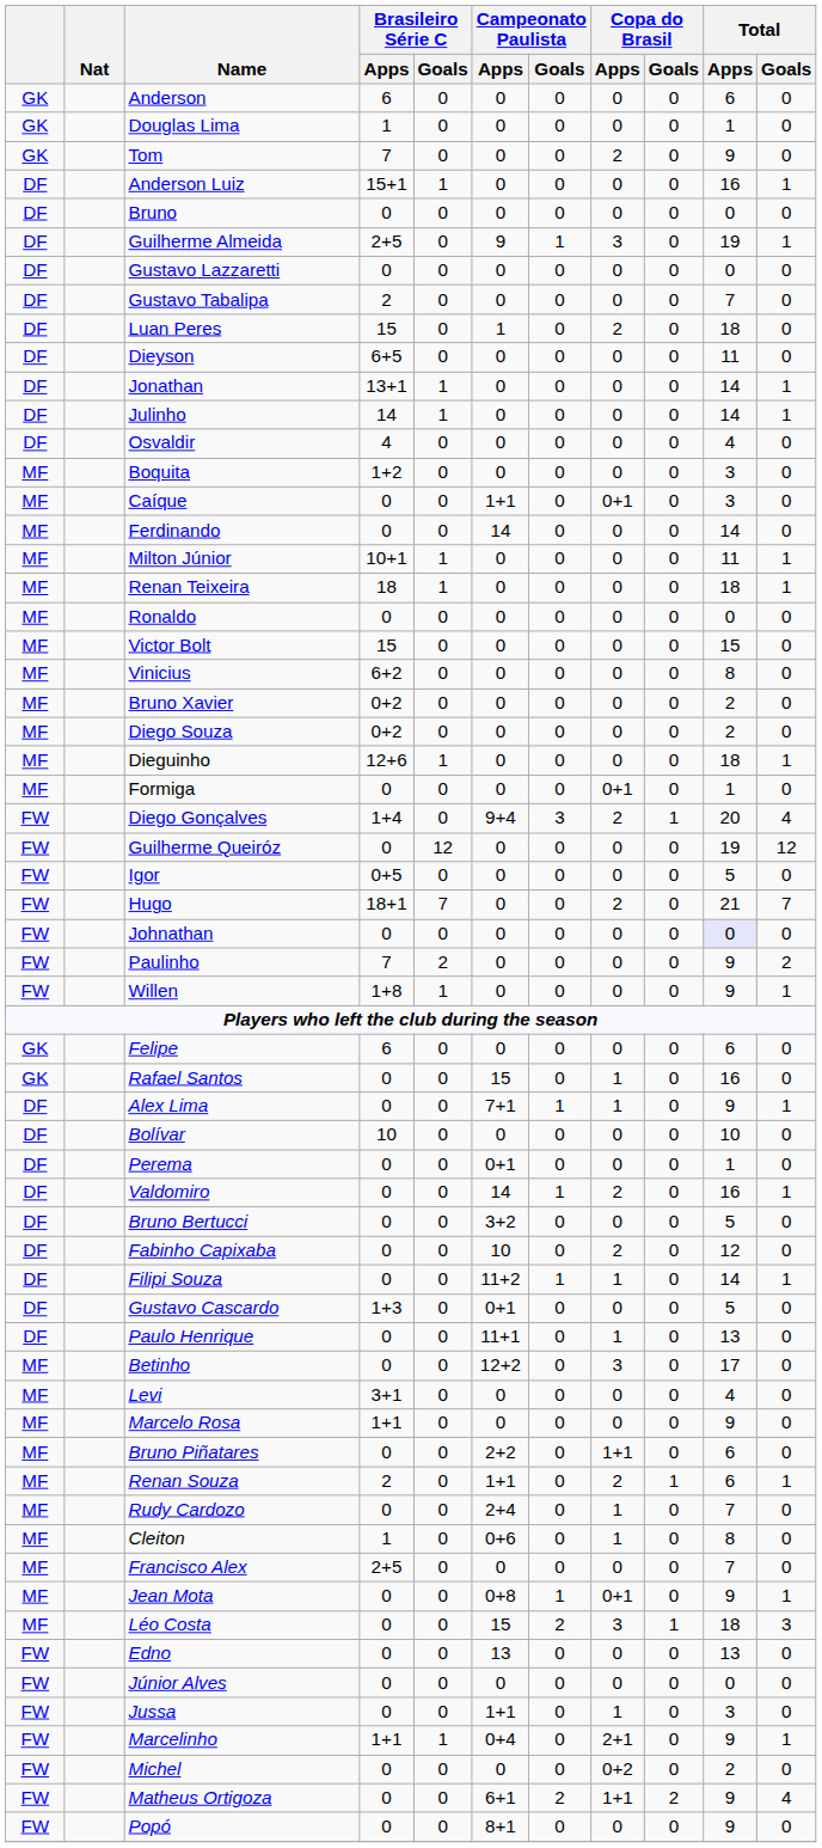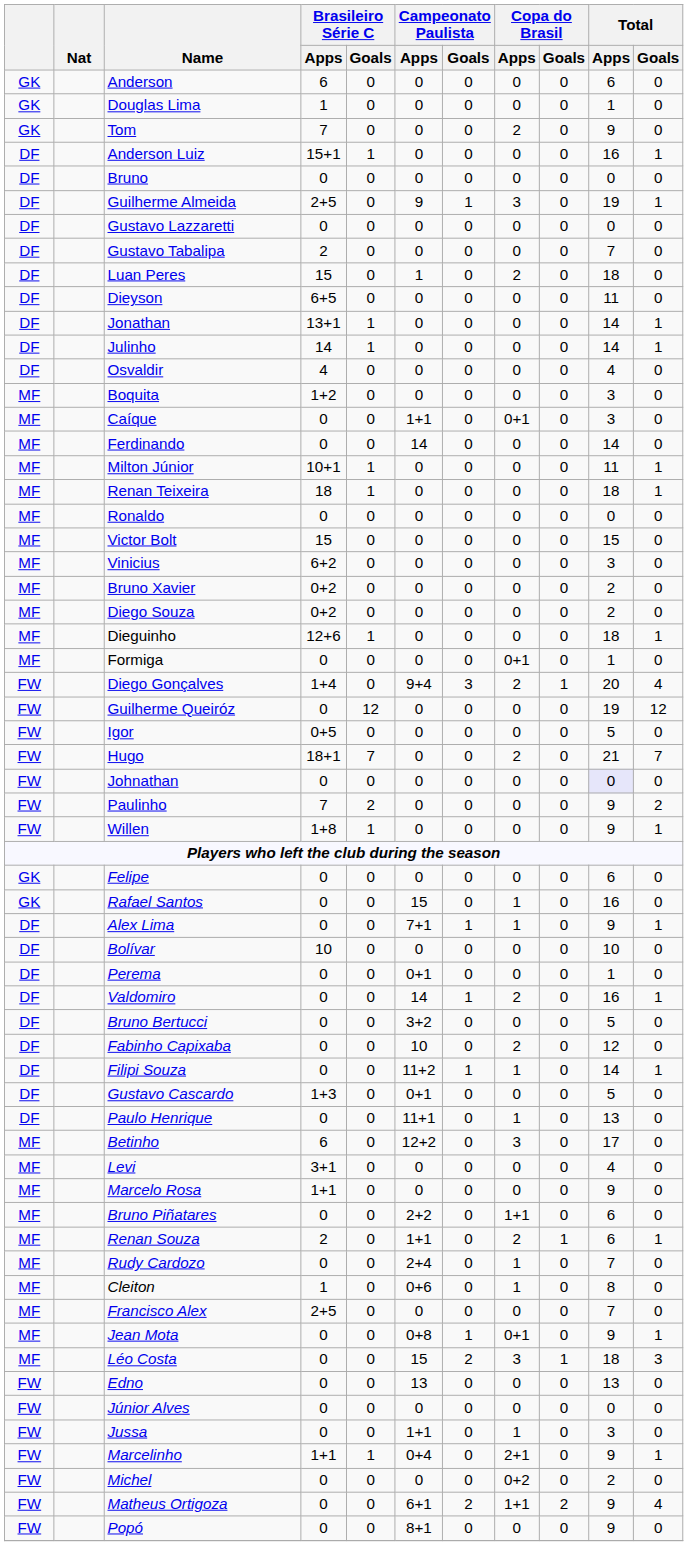 <table class="wikitable sortable" style="text-align:center;">
 <tr>
 <th rowspan="2" width="45" valign="bottom"></th>
 <th rowspan="2" width="45" valign="bottom">Nat</th>
 <th rowspan="2" width="200" valign="bottom">Name</th>
 <th colspan="2" width="85"><a href='#'>Brasileiro Série C</a></th>
 <th colspan="2" width="85"><a href='#'>Campeonato Paulista</a></th>
 <th colspan="2" width="85"><a href='#'>Copa do Brasil</a></th>
 <th colspan="2" width="85">Total</th>
 </tr>
 <tr>
 <th>Apps</th>
 <th>Goals</th>
 <th>Apps</th>
 <th>Goals</th>
 <th>Apps</th>
 <th>Goals</th>
 <th>Apps</th>
 <th>Goals</th>
 </tr>
 <tr>
 <td><a href='#'>GK</a></td>
 <td></td>
 <td align=left><a href='#'>Anderson</a></td>
 <td>6</td>
 <td>0</td>
 <td>0</td>
 <td>0</td>
 <td>0</td>
 <td>0</td>
 <td>6</td>
 <td>0</td>
 </tr>
 <tr>
 <td><a href='#'>GK</a></td>
 <td></td>
 <td align=left><a href='#'>Douglas Lima</a></td>
 <td>1</td>
 <td>0</td>
 <td>0</td>
 <td>0</td>
 <td>0</td>
 <td>0</td>
 <td>1</td>
 <td>0</td>
 </tr>
 <tr>
 <td><a href='#'>GK</a></td>
 <td></td>
 <td align=left><a href='#'>Tom</a></td>
 <td>7</td>
 <td>0</td>
 <td>0</td>
 <td>0</td>
 <td>2</td>
 <td>0</td>
 <td>9</td>
 <td>0</td>
 </tr>
 <tr>
 <td><a href='#'>DF</a></td>
 <td></td>
 <td align=left><a href='#'>Anderson Luiz</a></td>
 <td>15+1</td>
 <td>1</td>
 <td>0</td>
 <td>0</td>
 <td>0</td>
 <td>0</td>
 <td>16</td>
 <td>1</td>
 </tr>
 <tr>
 <td><a href='#'>DF</a></td>
 <td></td>
 <td align=left><a href='#'>Bruno</a></td>
 <td>0</td>
 <td>0</td>
 <td>0</td>
 <td>0</td>
 <td>0</td>
 <td>0</td>
 <td>0</td>
 <td>0</td>
 </tr>
 <tr>
 <td><a href='#'>DF</a></td>
 <td></td>
 <td align=left><a href='#'>Guilherme Almeida</a></td>
 <td>2+5</td>
 <td>0</td>
 <td>9</td>
 <td>1</td>
 <td>3</td>
 <td>0</td>
 <td>19</td>
 <td>1</td>
 </tr>
 <tr>
 <td><a href='#'>DF</a></td>
 <td></td>
 <td align=left><a href='#'>Gustavo Lazzaretti</a></td>
 <td>0</td>
 <td>0</td>
 <td>0</td>
 <td>0</td>
 <td>0</td>
 <td>0</td>
 <td>0</td>
 <td>0</td>
 </tr>
 <tr>
 <td><a href='#'>DF</a></td>
 <td></td>
 <td align=left><a href='#'>Gustavo Tabalipa</a></td>
 <td>2</td>
 <td>0</td>
 <td>0</td>
 <td>0</td>
 <td>0</td>
 <td>0</td>
 <td>7</td>
 <td>0</td>
 </tr>
 <tr>
 <td><a href='#'>DF</a></td>
 <td></td>
 <td align=left><a href='#'>Luan Peres</a></td>
 <td>15</td>
 <td>0</td>
 <td>1</td>
 <td>0</td>
 <td>2</td>
 <td>0</td>
 <td>18</td>
 <td>0</td>
 </tr>
 <tr>
 <td><a href='#'>DF</a></td>
 <td></td>
 <td align=left><a href='#'>Dieyson</a></td>
 <td>6+5</td>
 <td>0</td>
 <td>0</td>
 <td>0</td>
 <td>0</td>
 <td>0</td>
 <td>11</td>
 <td>0</td>
 </tr>
 <tr>
 <td><a href='#'>DF</a></td>
 <td></td>
 <td align=left><a href='#'>Jonathan</a></td>
 <td>13+1</td>
 <td>1</td>
 <td>0</td>
 <td>0</td>
 <td>0</td>
 <td>0</td>
 <td>14</td>
 <td>1</td>
 </tr>
 <tr>
 <td><a href='#'>DF</a></td>
 <td></td>
 <td align=left><a href='#'>Julinho</a></td>
 <td>14</td>
 <td>1</td>
 <td>0</td>
 <td>0</td>
 <td>0</td>
 <td>0</td>
 <td>14</td>
 <td>1</td>
 </tr>
 <tr>
 <td><a href='#'>DF</a></td>
 <td></td>
 <td align=left><a href='#'>Osvaldir</a></td>
 <td>4</td>
 <td>0</td>
 <td>0</td>
 <td>0</td>
 <td>0</td>
 <td>0</td>
 <td>4</td>
 <td>0</td>
 </tr>
 <tr>
 <td><a href='#'>MF</a></td>
 <td></td>
 <td align=left><a href='#'>Boquita</a></td>
 <td>1+2</td>
 <td>0</td>
 <td>0</td>
 <td>0</td>
 <td>0</td>
 <td>0</td>
 <td>3</td>
 <td>0</td>
 </tr>
 <tr>
 <td><a href='#'>MF</a></td>
 <td></td>
 <td align=left><a href='#'>Caíque</a></td>
 <td>0</td>
 <td>0</td>
 <td>1+1</td>
 <td>0</td>
 <td>0+1</td>
 <td>0</td>
 <td>3</td>
 <td>0</td>
 </tr>
 <tr>
 <td><a href='#'>MF</a></td>
 <td></td>
 <td align=left><a href='#'>Ferdinando</a></td>
 <td>0</td>
 <td>0</td>
 <td>14</td>
 <td>0</td>
 <td>0</td>
 <td>0</td>
 <td>14</td>
 <td>0</td>
 </tr>
 <tr>
 <td><a href='#'>MF</a></td>
 <td></td>
 <td align=left><a href='#'>Milton Júnior</a></td>
 <td>10+1</td>
 <td>1</td>
 <td>0</td>
 <td>0</td>
 <td>0</td>
 <td>0</td>
 <td>11</td>
 <td>1</td>
 </tr>
 <tr>
 <td><a href='#'>MF</a></td>
 <td></td>
 <td align=left><a href='#'>Renan Teixeira</a></td>
 <td>18</td>
 <td>1</td>
 <td>0</td>
 <td>0</td>
 <td>0</td>
 <td>0</td>
 <td>18</td>
 <td>1</td>
 </tr>
 <tr>
 <td><a href='#'>MF</a></td>
 <td></td>
 <td align=left><a href='#'>Ronaldo</a></td>
 <td>0</td>
 <td>0</td>
 <td>0</td>
 <td>0</td>
 <td>0</td>
 <td>0</td>
 <td>0</td>
 <td>0</td>
 </tr>
 <tr>
 <td><a href='#'>MF</a></td>
 <td></td>
 <td align=left><a href='#'>Victor Bolt</a></td>
 <td>15</td>
 <td>0</td>
 <td>0</td>
 <td>0</td>
 <td>0</td>
 <td>0</td>
 <td>15</td>
 <td>0</td>
 </tr>
 <tr>
 <td><a href='#'>MF</a></td>
 <td></td>
 <td align=left><a href='#'>Vinicius</a></td>
 <td>6+2</td>
 <td>0</td>
 <td>0</td>
 <td>0</td>
 <td>0</td>
 <td>0</td>
-<td>8</td>
+<td>3</td>
 <td>0</td>
 </tr>
 <tr>
 <td><a href='#'>MF</a></td>
 <td></td>
 <td align=left><a href='#'>Bruno Xavier</a></td>
 <td>0+2</td>
 <td>0</td>
 <td>0</td>
 <td>0</td>
 <td>0</td>
 <td>0</td>
 <td>2</td>
 <td>0</td>
 </tr>
 <tr>
 <td><a href='#'>MF</a></td>
 <td></td>
 <td align=left><a href='#'>Diego Souza</a></td>
 <td>0+2</td>
 <td>0</td>
 <td>0</td>
 <td>0</td>
 <td>0</td>
 <td>0</td>
 <td>2</td>
 <td>0</td>
 </tr>
 <tr>
 <td><a href='#'>MF</a></td>
 <td></td>
 <td align=left>Dieguinho</td>
 <td>12+6</td>
 <td>1</td>
 <td>0</td>
 <td>0</td>
 <td>0</td>
 <td>0</td>
 <td>18</td>
 <td>1</td>
 </tr>
 <tr>
 <td><a href='#'>MF</a></td>
 <td></td>
 <td align=left>Formiga</td>
 <td>0</td>
 <td>0</td>
 <td>0</td>
 <td>0</td>
 <td>0+1</td>
 <td>0</td>
 <td>1</td>
 <td>0</td>
 </tr>
 <tr>
 <td><a href='#'>FW</a></td>
 <td></td>
 <td align=left><a href='#'>Diego Gonçalves</a></td>
 <td>1+4</td>
 <td>0</td>
 <td>9+4</td>
 <td>3</td>
 <td>2</td>
 <td>1</td>
 <td>20</td>
 <td>4</td>
 </tr>
 <tr>
 <td><a href='#'>FW</a></td>
 <td></td>
 <td align=left><a href='#'>Guilherme Queiróz</a></td>
 <td>0</td>
 <td>12</td>
 <td>0</td>
 <td>0</td>
 <td>0</td>
 <td>0</td>
 <td>19</td>
 <td>12</td>
 </tr>
 <tr>
 <td><a href='#'>FW</a></td>
 <td></td>
 <td align=left><a href='#'>Igor</a></td>
 <td>0+5</td>
 <td>0</td>
 <td>0</td>
 <td>0</td>
 <td>0</td>
 <td>0</td>
 <td>5</td>
 <td>0</td>
 </tr>
 <tr>
 <td><a href='#'>FW</a></td>
 <td></td>
 <td align=left><a href='#'>Hugo</a></td>
 <td>18+1</td>
 <td>7</td>
 <td>0</td>
 <td>0</td>
 <td>2</td>
 <td>0</td>
 <td>21</td>
 <td>7</td>
 </tr>
 <tr>
 <td><a href='#'>FW</a></td>
 <td></td>
 <td align=left><a href='#'>Johnathan</a></td>
 <td>0</td>
 <td>0</td>
 <td>0</td>
 <td>0</td>
 <td>0</td>
 <td>0</td>
 <td style="background: lavender;">0</td>
 <td>0</td>
 </tr>
 <tr>
 <td><a href='#'>FW</a></td>
 <td></td>
 <td align=left><a href='#'>Paulinho</a></td>
 <td>7</td>
 <td>2</td>
 <td>0</td>
 <td>0</td>
 <td>0</td>
 <td>0</td>
 <td>9</td>
 <td>2</td>
 </tr>
 <tr>
 <td><a href='#'>FW</a></td>
 <td></td>
 <td align=left><a href='#'>Willen</a></td>
 <td>1+8</td>
 <td>1</td>
 <td>0</td>
 <td>0</td>
 <td>0</td>
 <td>0</td>
 <td>9</td>
 <td>1</td>
 </tr>
 <tr>
 <th colspan=13 style="background: #F8F8FF" align=center><em>Players who left the club during the season</em></th>
 </tr>
 <tr>
 <td><a href='#'>GK</a></td>
 <td></td>
 <td align=left><em><a href='#'>Felipe</a></em></td>
-<td>6</td>
+<td>0</td>
 <td>0</td>
 <td>0</td>
 <td>0</td>
 <td>0</td>
 <td>0</td>
 <td>6</td>
 <td>0</td>
 </tr>
 <tr>
 <td><a href='#'>GK</a></td>
 <td></td>
 <td align=left><em><a href='#'>Rafael Santos</a></em></td>
 <td>0</td>
 <td>0</td>
 <td>15</td>
 <td>0</td>
 <td>1</td>
 <td>0</td>
 <td>16</td>
 <td>0</td>
 </tr>
 <tr>
 <td><a href='#'>DF</a></td>
 <td></td>
 <td align=left><em><a href='#'>Alex Lima</a></em></td>
 <td>0</td>
 <td>0</td>
 <td>7+1</td>
 <td>1</td>
 <td>1</td>
 <td>0</td>
 <td>9</td>
 <td>1</td>
 </tr>
 <tr>
 <td><a href='#'>DF</a></td>
 <td></td>
 <td align=left><em><a href='#'>Bolívar</a></em></td>
 <td>10</td>
 <td>0</td>
 <td>0</td>
 <td>0</td>
 <td>0</td>
 <td>0</td>
 <td>10</td>
 <td>0</td>
 </tr>
 <tr>
 <td><a href='#'>DF</a></td>
 <td></td>
 <td align=left><em><a href='#'>Perema</a></em></td>
 <td>0</td>
 <td>0</td>
 <td>0+1</td>
 <td>0</td>
 <td>0</td>
 <td>0</td>
 <td>1</td>
 <td>0</td>
 </tr>
 <tr>
 <td><a href='#'>DF</a></td>
 <td></td>
 <td align=left><em><a href='#'>Valdomiro</a></em></td>
 <td>0</td>
 <td>0</td>
 <td>14</td>
 <td>1</td>
 <td>2</td>
 <td>0</td>
 <td>16</td>
 <td>1</td>
 </tr>
 <tr>
 <td><a href='#'>DF</a></td>
 <td></td>
 <td align=left><em><a href='#'>Bruno Bertucci</a></em></td>
 <td>0</td>
 <td>0</td>
 <td>3+2</td>
 <td>0</td>
 <td>0</td>
 <td>0</td>
 <td>5</td>
 <td>0</td>
 </tr>
 <tr>
 <td><a href='#'>DF</a></td>
 <td></td>
 <td align=left><em><a href='#'>Fabinho Capixaba</a></em></td>
 <td>0</td>
 <td>0</td>
 <td>10</td>
 <td>0</td>
 <td>2</td>
 <td>0</td>
 <td>12</td>
 <td>0</td>
 </tr>
 <tr>
 <td><a href='#'>DF</a></td>
 <td></td>
 <td align=left><em><a href='#'>Filipi Souza</a></em></td>
 <td>0</td>
 <td>0</td>
 <td>11+2</td>
 <td>1</td>
 <td>1</td>
 <td>0</td>
 <td>14</td>
 <td>1</td>
 </tr>
 <tr>
 <td><a href='#'>DF</a></td>
 <td></td>
 <td align=left><em><a href='#'>Gustavo Cascardo</a></em></td>
 <td>1+3</td>
 <td>0</td>
 <td>0+1</td>
 <td>0</td>
 <td>0</td>
 <td>0</td>
 <td>5</td>
 <td>0</td>
 </tr>
 <tr>
 <td><a href='#'>DF</a></td>
 <td></td>
 <td align=left><em><a href='#'>Paulo Henrique</a></em></td>
 <td>0</td>
 <td>0</td>
 <td>11+1</td>
 <td>0</td>
 <td>1</td>
 <td>0</td>
 <td>13</td>
 <td>0</td>
 </tr>
 <tr>
 <td><a href='#'>MF</a></td>
 <td></td>
 <td align=left><em><a href='#'>Betinho</a></em></td>
-<td>0</td>
+<td>6</td>
 <td>0</td>
 <td>12+2</td>
 <td>0</td>
 <td>3</td>
 <td>0</td>
 <td>17</td>
 <td>0</td>
 </tr>
 <tr>
 <td><a href='#'>MF</a></td>
 <td></td>
 <td align=left><em><a href='#'>Levi</a></em></td>
 <td>3+1</td>
 <td>0</td>
 <td>0</td>
 <td>0</td>
 <td>0</td>
 <td>0</td>
 <td>4</td>
 <td>0</td>
 </tr>
 <tr>
 <td><a href='#'>MF</a></td>
 <td></td>
 <td align=left><em><a href='#'>Marcelo Rosa</a></em></td>
 <td>1+1</td>
 <td>0</td>
 <td>0</td>
 <td>0</td>
 <td>0</td>
 <td>0</td>
 <td>9</td>
 <td>0</td>
 </tr>
 <tr>
 <td><a href='#'>MF</a></td>
 <td></td>
 <td align=left><em><a href='#'>Bruno Piñatares</a></em></td>
 <td>0</td>
 <td>0</td>
 <td>2+2</td>
 <td>0</td>
 <td>1+1</td>
 <td>0</td>
 <td>6</td>
 <td>0</td>
 </tr>
 <tr>
 <td><a href='#'>MF</a></td>
 <td></td>
 <td align=left><em><a href='#'>Renan Souza</a></em></td>
 <td>2</td>
 <td>0</td>
 <td>1+1</td>
 <td>0</td>
 <td>2</td>
 <td>1</td>
 <td>6</td>
 <td>1</td>
 </tr>
 <tr>
 <td><a href='#'>MF</a></td>
 <td></td>
 <td align=left><em><a href='#'>Rudy Cardozo</a></em></td>
 <td>0</td>
 <td>0</td>
 <td>2+4</td>
 <td>0</td>
 <td>1</td>
 <td>0</td>
 <td>7</td>
 <td>0</td>
 </tr>
 <tr>
 <td><a href='#'>MF</a></td>
 <td></td>
 <td align=left><em>Cleiton</em></td>
 <td>1</td>
 <td>0</td>
 <td>0+6</td>
 <td>0</td>
 <td>1</td>
 <td>0</td>
 <td>8</td>
 <td>0</td>
 </tr>
 <tr>
 <td><a href='#'>MF</a></td>
 <td></td>
 <td align=left><em><a href='#'>Francisco Alex</a></em></td>
 <td>2+5</td>
 <td>0</td>
 <td>0</td>
 <td>0</td>
 <td>0</td>
 <td>0</td>
 <td>7</td>
 <td>0</td>
 </tr>
 <tr>
 <td><a href='#'>MF</a></td>
 <td></td>
 <td align=left><em><a href='#'>Jean Mota</a></em></td>
 <td>0</td>
 <td>0</td>
 <td>0+8</td>
 <td>1</td>
 <td>0+1</td>
 <td>0</td>
 <td>9</td>
 <td>1</td>
 </tr>
 <tr>
 <td><a href='#'>MF</a></td>
 <td></td>
 <td align=left><em><a href='#'>Léo Costa</a></em></td>
 <td>0</td>
 <td>0</td>
 <td>15</td>
 <td>2</td>
 <td>3</td>
 <td>1</td>
 <td>18</td>
 <td>3</td>
 </tr>
 <tr>
 <td><a href='#'>FW</a></td>
 <td></td>
 <td align=left><em><a href='#'>Edno</a></em></td>
 <td>0</td>
 <td>0</td>
 <td>13</td>
 <td>0</td>
 <td>0</td>
 <td>0</td>
 <td>13</td>
 <td>0</td>
 </tr>
 <tr>
 <td><a href='#'>FW</a></td>
 <td></td>
 <td align=left><em><a href='#'>Júnior Alves</a></em></td>
 <td>0</td>
 <td>0</td>
 <td>0</td>
 <td>0</td>
 <td>0</td>
 <td>0</td>
 <td>0</td>
 <td>0</td>
 </tr>
 <tr>
 <td><a href='#'>FW</a></td>
 <td></td>
 <td align=left><em><a href='#'>Jussa</a></em></td>
 <td>0</td>
 <td>0</td>
 <td>1+1</td>
 <td>0</td>
 <td>1</td>
 <td>0</td>
 <td>3</td>
 <td>0</td>
 </tr>
 <tr>
 <td><a href='#'>FW</a></td>
 <td></td>
 <td align=left><em><a href='#'>Marcelinho</a></em></td>
 <td>1+1</td>
 <td>1</td>
 <td>0+4</td>
 <td>0</td>
 <td>2+1</td>
 <td>0</td>
 <td>9</td>
 <td>1</td>
 </tr>
 <tr>
 <td><a href='#'>FW</a></td>
 <td></td>
 <td align=left><em><a href='#'>Michel</a></em></td>
 <td>0</td>
 <td>0</td>
 <td>0</td>
 <td>0</td>
 <td>0+2</td>
 <td>0</td>
 <td>2</td>
 <td>0</td>
 </tr>
 <tr>
 <td><a href='#'>FW</a></td>
 <td></td>
 <td align=left><em><a href='#'>Matheus Ortigoza</a></em></td>
 <td>0</td>
 <td>0</td>
 <td>6+1</td>
 <td>2</td>
 <td>1+1</td>
 <td>2</td>
 <td>9</td>
 <td>4</td>
 </tr>
 <tr>
 <td><a href='#'>FW</a></td>
 <td></td>
 <td align=left><em><a href='#'>Popó</a></em></td>
 <td>0</td>
 <td>0</td>
 <td>8+1</td>
 <td>0</td>
 <td>0</td>
 <td>0</td>
 <td>9</td>
 <td>0</td>
 </tr>
 <tr>
 </tr>
 </table>
